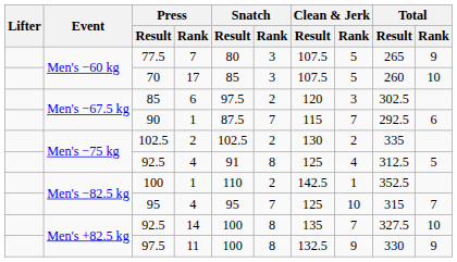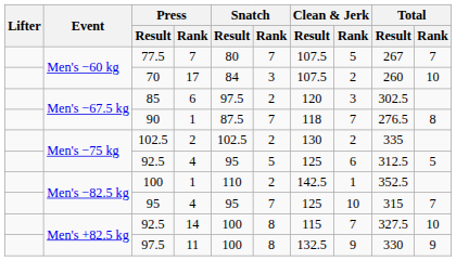 <table class="wikitable sortable" style=text-align:center>
 <tr>
 <th rowspan=2>Lifter</th>
 <th rowspan=2>Event</th>
 <th colspan=2>Press</th>
 <th colspan=2>Snatch</th>
 <th colspan=2>Clean & Jerk</th>
 <th colspan=2>Total</th>
 </tr>
 <tr>
 <th>Result</th>
 <th>Rank</th>
 <th>Result</th>
 <th>Rank</th>
 <th>Result</th>
 <th>Rank</th>
 <th>Result</th>
 <th>Rank</th>
 </tr>
 <tr>
 <td align=left></td>
 <td align=left rowspan=2><a href='#'>Men's −60 kg</a></td>
 <td>77.5</td>
 <td>7</td>
 <td>80</td>
-<td>3</td>
+<td>7</td>
 <td>107.5</td>
 <td>5</td>
-<td>265</td>
-<td>9</td>
+<td>267</td>
+<td>7</td>
 </tr>
 <tr>
 <td align=left></td>
 <td>70</td>
 <td>17</td>
-<td>85</td>
+<td>84</td>
 <td>3</td>
 <td>107.5</td>
-<td>5</td>
+<td>2</td>
 <td>260</td>
 <td>10</td>
 </tr>
 <tr>
 <td align=left><strong></strong></td>
 <td align=left rowspan=2><a href='#'>Men's −67.5 kg</a></td>
 <td>85</td>
 <td>6</td>
 <td>97.5</td>
 <td>2</td>
 <td>120</td>
 <td>3</td>
 <td>302.5</td>
 <td></td>
 </tr>
 <tr>
 <td align=left></td>
 <td>90 </td>
 <td>1</td>
 <td>87.5</td>
 <td>7</td>
-<td>115</td>
+<td>118</td>
 <td>7</td>
-<td>292.5</td>
-<td>6</td>
+<td>276.5</td>
+<td>8</td>
 </tr>
 <tr>
 <td align=left><strong></strong></td>
 <td align=left rowspan=2><a href='#'>Men's −75 kg</a></td>
 <td>102.5</td>
 <td>2</td>
 <td>102.5</td>
 <td>2</td>
 <td>130</td>
 <td>2</td>
 <td>335 </td>
 <td></td>
 </tr>
 <tr>
 <td align=left></td>
 <td>92.5</td>
 <td>4</td>
-<td>91</td>
-<td>8</td>
+<td>95</td>
+<td>5</td>
 <td>125</td>
-<td>4</td>
+<td>6</td>
 <td>312.5</td>
 <td>5</td>
 </tr>
 <tr>
 <td align=left><strong></strong></td>
 <td align=left rowspan=2><a href='#'>Men's −82.5 kg</a></td>
 <td>100 </td>
 <td>1</td>
 <td>110</td>
 <td>2</td>
 <td>142.5 </td>
 <td>1</td>
 <td>352.5</td>
 <td></td>
 </tr>
 <tr>
 <td align=left></td>
 <td>95</td>
 <td>4</td>
 <td>95</td>
 <td>7</td>
 <td>125</td>
 <td>10</td>
 <td>315</td>
 <td>7</td>
 </tr>
 <tr>
 <td align=left></td>
 <td align=left rowspan=2><a href='#'>Men's +82.5 kg</a></td>
 <td>92.5</td>
 <td>14</td>
 <td>100</td>
 <td>8</td>
-<td>135</td>
+<td>115</td>
 <td>7</td>
 <td>327.5</td>
 <td>10</td>
 </tr>
 <tr>
 <td align=left></td>
 <td>97.5</td>
 <td>11</td>
 <td>100</td>
 <td>8</td>
 <td>132.5</td>
 <td>9</td>
 <td>330</td>
 <td>9</td>
 </tr>
 </table>
